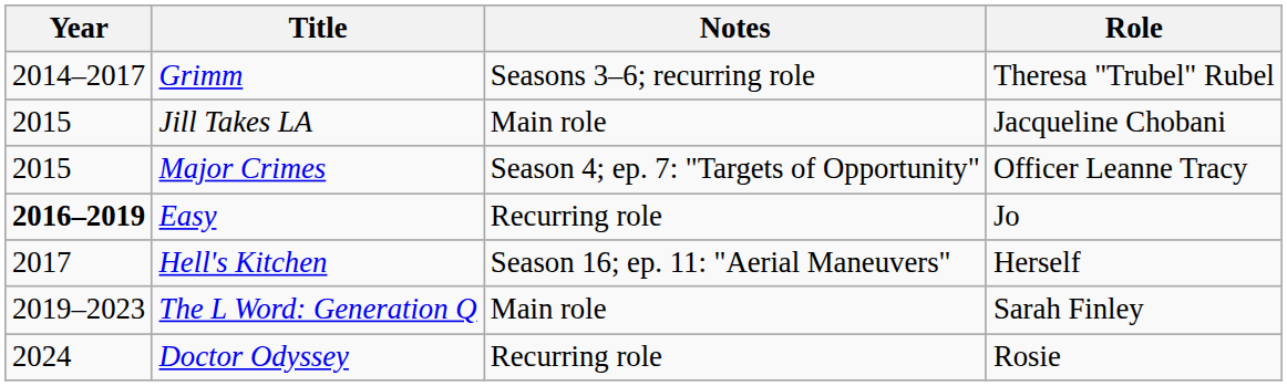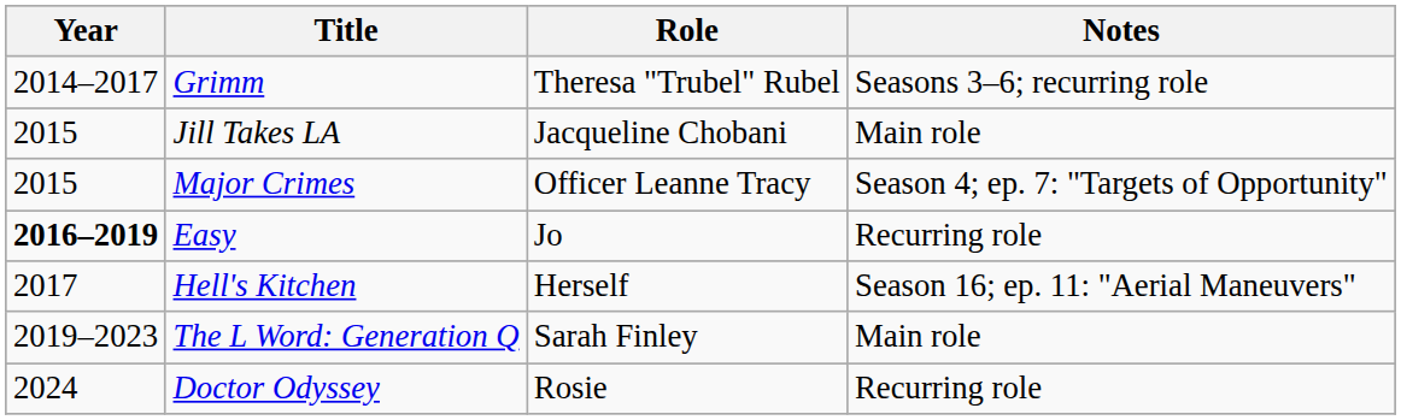 <table class="wikitable sortable">
 <tr>
 <th>Year</th>
 <th>Title</th>
+<th>Role</th>
 <th class="unsortable">Notes</th>
-<th>Role</th>
 </tr>
 <tr>
 <td>2014–2017</td>
 <td><em><a href='#'>Grimm</a></em></td>
+<td>Theresa "Trubel" Rubel</td>
 <td>Seasons 3–6; recurring role</td>
-<td>Theresa "Trubel" Rubel</td>
 </tr>
 <tr>
 <td>2015</td>
 <td><em>Jill Takes LA</em></td>
+<td>Jacqueline Chobani</td>
 <td>Main role</td>
-<td>Jacqueline Chobani</td>
 </tr>
 <tr>
 <td>2015</td>
 <td><em><a href='#'>Major Crimes</a></em></td>
+<td>Officer Leanne Tracy</td>
 <td>Season 4; ep. 7: "Targets of Opportunity"</td>
-<td>Officer Leanne Tracy</td>
 </tr>
 <tr>
 <td><strong>2016–2019</strong></td>
 <td><em><a href='#'>Easy</a></em></td>
+<td>Jo</td>
 <td>Recurring role</td>
-<td>Jo</td>
 </tr>
 <tr>
 <td>2017</td>
 <td><em><a href='#'>Hell's Kitchen</a></em></td>
+<td>Herself</td>
 <td>Season 16; ep. 11: "Aerial Maneuvers"</td>
-<td>Herself</td>
 </tr>
 <tr>
 <td>2019–2023</td>
 <td><em><a href='#'>The L Word: Generation Q</a></em></td>
+<td>Sarah Finley</td>
 <td>Main role</td>
-<td>Sarah Finley</td>
 </tr>
 <tr>
 <td>2024</td>
 <td><em><a href='#'>Doctor Odyssey</a></em></td>
+<td>Rosie</td>
 <td>Recurring role</td>
-<td>Rosie</td>
 </tr>
 </table>
